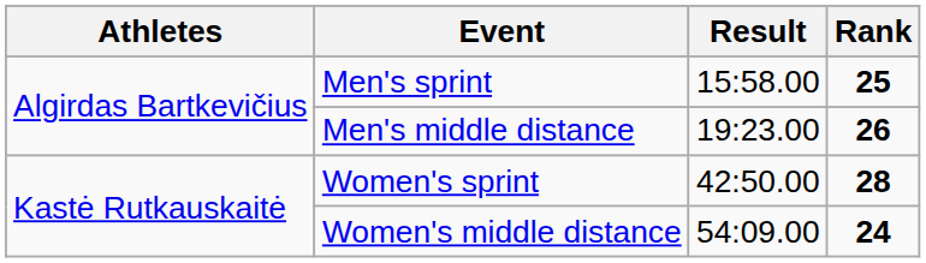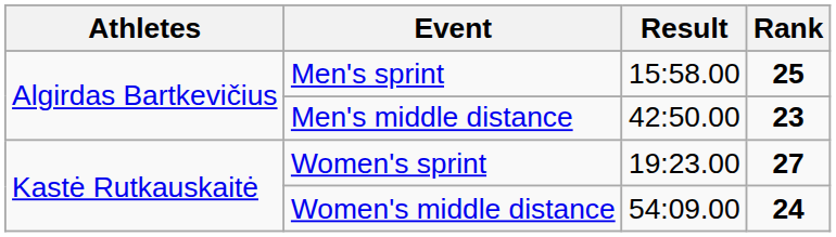 <table class="wikitable" style="font-size:90%;">
 <tr>
 <th>Athletes</th>
 <th>Event</th>
 <th>Result</th>
 <th>Rank</th>
 </tr>
 <tr align="center">
 <td rowspan="2" align="left"><a href='#'>Algirdas Bartkevičius</a></td>
 <td align="left"><a href='#'>Men's sprint</a></td>
 <td>15:58.00</td>
 <td><strong>25</strong></td>
 </tr>
 <tr align="center">
 <td align="left"><a href='#'>Men's middle distance</a></td>
-<td>19:23.00</td>
-<td><strong>26</strong></td>
+<td>42:50.00</td>
+<td><strong>23</strong></td>
 </tr>
 <tr align="center">
 <td rowspan="2" align="left"><a href='#'>Kastė Rutkauskaitė</a></td>
 <td align="left"><a href='#'>Women's sprint</a></td>
-<td>42:50.00</td>
-<td><strong>28</strong></td>
+<td>19:23.00</td>
+<td><strong>27</strong></td>
 </tr>
 <tr align="center">
 <td align="left"><a href='#'>Women's middle distance</a></td>
 <td>54:09.00</td>
 <td><strong>24</strong></td>
 </tr>
 </table>
